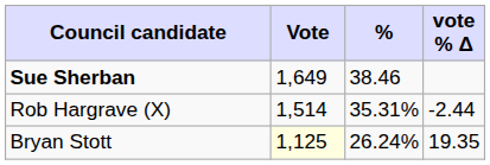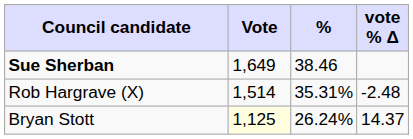 <table class="wikitable">
 <tr>
 <th style="background:#ddf; width:200px;">Council candidate</th>
 <th style="background:#ddf; width:50px;">Vote</th>
 <th style="background:#ddf; width:30px;">%</th>
 <th style="background:#ddf; width:30px;">vote % Δ</th>
 </tr>
 <tr>
 <td><strong> Sue Sherban</strong></td>
 <td>1,649</td>
 <td>38.46</td>
 <td></td>
 </tr>
 <tr>
 <td>Rob Hargrave (X)</td>
 <td>1,514</td>
 <td>35.31%</td>
-<td>-2.44</td>
+<td>-2.48</td>
 </tr>
 <tr>
 <td>Bryan Stott</td>
 <td style="background: lightyellow;">1,125</td>
 <td>26.24%</td>
-<td>19.35</td>
+<td>14.37</td>
 </tr>
 </table>
